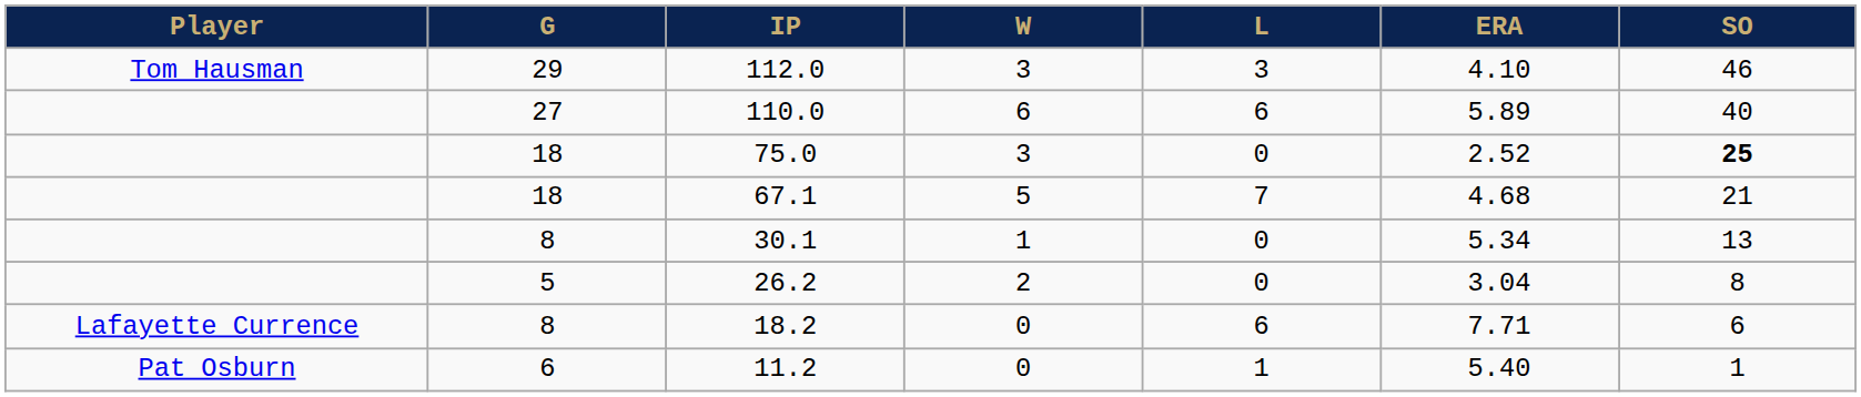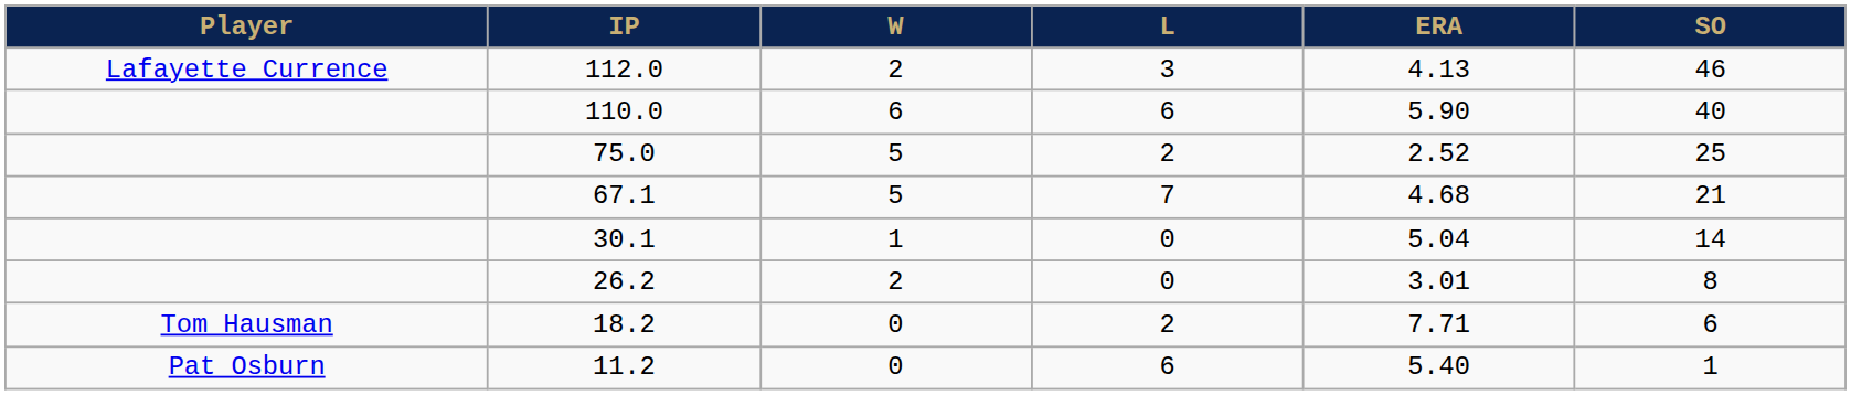 <table class="wikitable sortable">
 <tr>
 <th style="background:#0a2351;color:#c9b074;" width="16%">Player</th>
-<th style="background:#0a2351;color:#c9b074;" width="9%">G</th>
 <th style="background:#0a2351;color:#c9b074;" width="9%">IP</th>
 <th style="background:#0a2351;color:#c9b074;" width="9%">W</th>
 <th style="background:#0a2351;color:#c9b074;" width="9%">L</th>
 <th style="background:#0a2351;color:#c9b074;" width="9%">ERA</th>
 <th style="background:#0a2351;color:#c9b074;" width="9%">SO</th>
 </tr>
 <tr align="center">
-<td><a href='#'>Tom Hausman</a></td>
-<td>29</td>
+<td><a href='#'>Lafayette Currence</a></td>
 <td>112.0</td>
+<td>2</td>
 <td>3</td>
-<td>3</td>
-<td>4.10</td>
+<td>4.13</td>
 <td>46</td>
 </tr>
 <tr align=center>
 <td></td>
-<td>27</td>
 <td>110.0</td>
 <td>6</td>
 <td>6</td>
-<td>5.89</td>
+<td>5.90</td>
 <td>40</td>
 </tr>
 <tr align="center">
 <td></td>
-<td>18</td>
 <td>75.0</td>
-<td>3</td>
-<td>0</td>
+<td>5</td>
+<td>2</td>
 <td>2.52</td>
-<td><strong>25</strong></td>
+<td>25</td>
 </tr>
 <tr align="center">
 <td></td>
-<td>18</td>
 <td>67.1</td>
 <td>5</td>
 <td>7</td>
 <td>4.68</td>
 <td>21</td>
 </tr>
 <tr align="center">
 <td></td>
-<td>8</td>
 <td>30.1</td>
 <td>1</td>
 <td>0</td>
-<td>5.34</td>
-<td>13</td>
+<td>5.04</td>
+<td>14</td>
 </tr>
 <tr align="center">
 <td></td>
-<td>5</td>
 <td>26.2</td>
 <td>2</td>
 <td>0</td>
-<td>3.04</td>
+<td>3.01</td>
 <td>8</td>
 </tr>
 <tr align="center">
-<td><a href='#'>Lafayette Currence</a></td>
-<td>8</td>
+<td><a href='#'>Tom Hausman</a></td>
 <td>18.2</td>
 <td>0</td>
-<td>6</td>
+<td>2</td>
 <td>7.71</td>
 <td>6</td>
 </tr>
 <tr align=center>
 <td><a href='#'>Pat Osburn</a></td>
-<td>6</td>
 <td>11.2</td>
 <td>0</td>
-<td>1</td>
+<td>6</td>
 <td>5.40</td>
 <td>1</td>
 </tr>
 </table>
